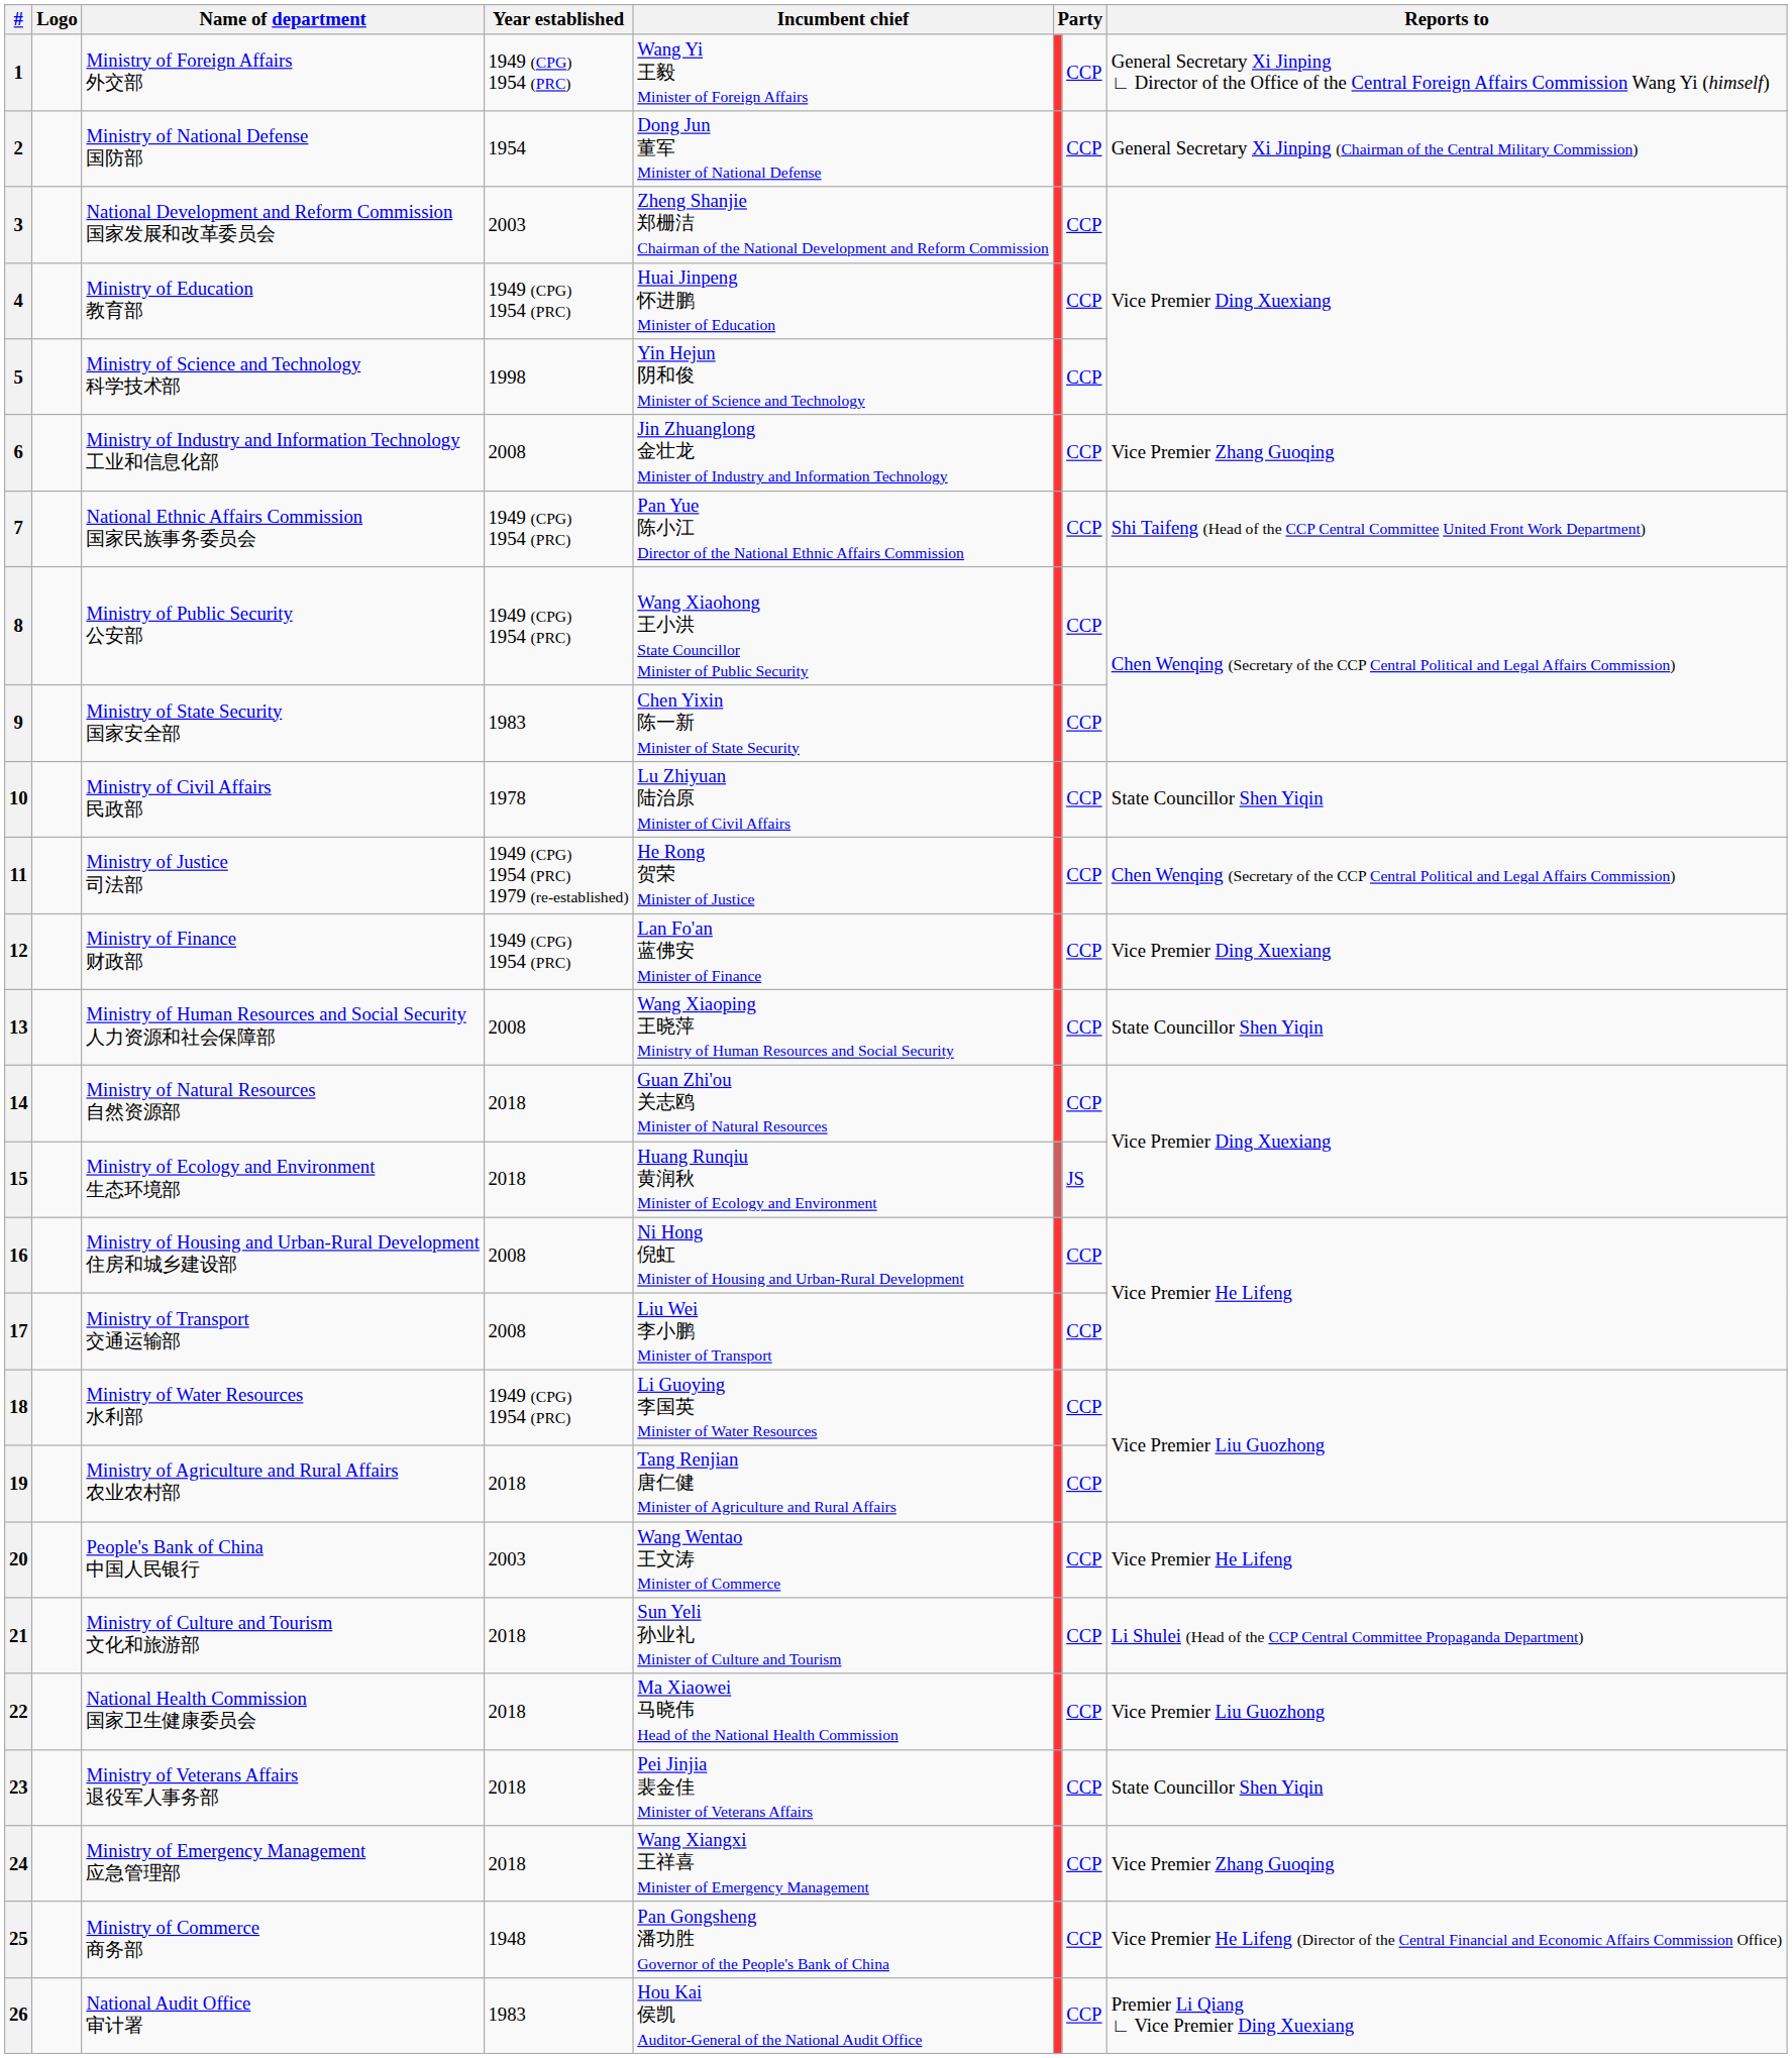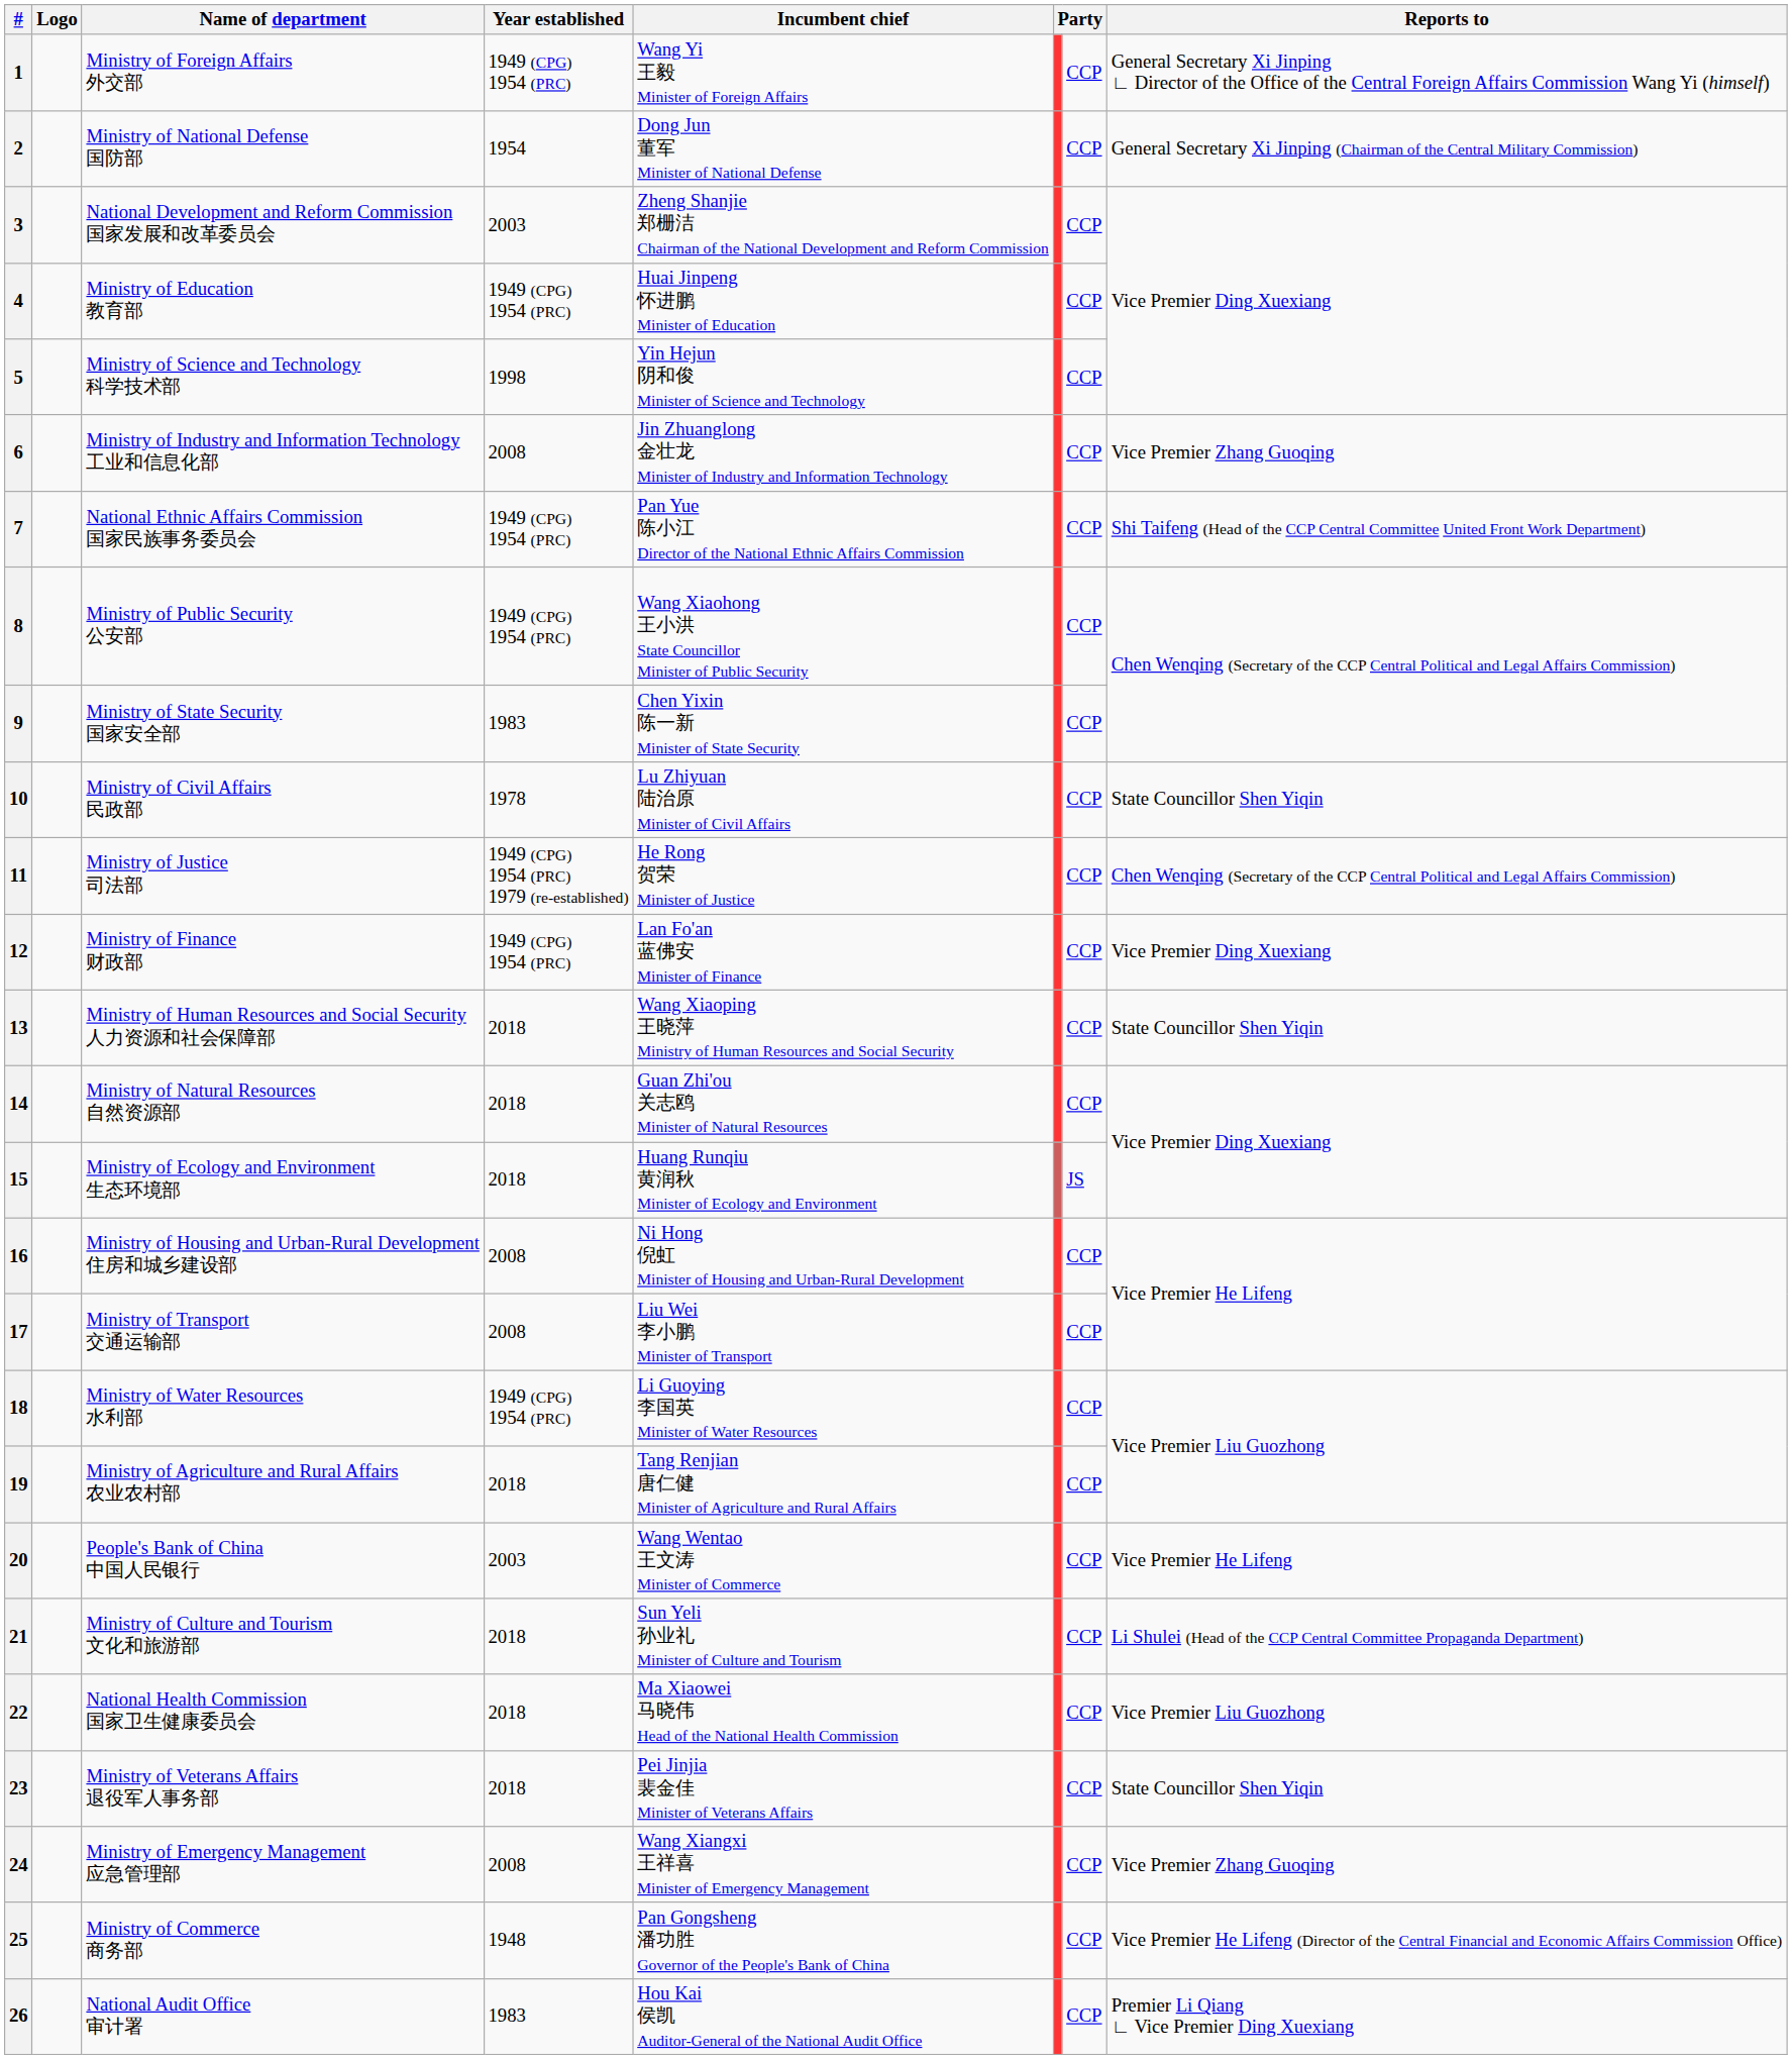 <table class="wikitable sortable">
 <tr>
 <th><a href='#'>#</a></th>
 <th>Logo</th>
 <th>Name of <a href='#'>department</a></th>
 <th>Year established</th>
 <th>Incumbent chief</th>
 <th colspan="2">Party</th>
 <th>Reports to</th>
 </tr>
 <tr>
 <th>1</th>
 <td style="text-align:center;"></td>
 <td><a href='#'>Ministry of Foreign Affairs</a><br>外交部</td>
 <td>1949 <small>(<a href='#'>CPG</a>)</small><br>1954 <small>(<a href='#'>PRC</a>)</small></td>
 <td><a href='#'>Wang Yi</a><br>王毅<br><small><a href='#'>Minister of Foreign Affairs</a></small></td>
 <td style="background:#FF3333;"></td>
 <td><a href='#'>CCP</a></td>
 <td>General Secretary <a href='#'>Xi Jinping</a><br>∟ Director of the Office of the <a href='#'>Central Foreign Affairs Commission</a> Wang Yi (<em>himself</em>)</td>
 </tr>
 <tr>
 <th>2</th>
 <td style="text-align:center;"></td>
 <td><a href='#'>Ministry of National Defense</a><br>国防部</td>
 <td>1954</td>
 <td><a href='#'>Dong Jun</a><br>董军<br><small><a href='#'>Minister of National Defense</a></small></td>
 <td style="background:#FF3333;"></td>
 <td><a href='#'>CCP</a></td>
 <td>General Secretary <a href='#'>Xi Jinping</a> <small>(<a href='#'>Chairman of the Central Military Commission</a>)</small></td>
 </tr>
 <tr>
 <th>3</th>
 <td style="text-align:center;"></td>
 <td><a href='#'>National Development and Reform Commission</a><br>国家发展和改革委员会</td>
 <td>2003</td>
 <td><a href='#'>Zheng Shanjie</a><br>郑栅洁<br><small><a href='#'>Chairman of the National Development and Reform Commission</a></small></td>
 <td style="background:#FF3333;"></td>
 <td><a href='#'>CCP</a></td>
 <td rowspan="3">Vice Premier <a href='#'>Ding Xuexiang</a></td>
 </tr>
 <tr>
 <th>4</th>
 <td style="text-align:center;"></td>
 <td><a href='#'>Ministry of Education</a><br>教育部</td>
 <td>1949 <small>(CPG)</small><br>1954 <small>(PRC)</small></td>
 <td><a href='#'>Huai Jinpeng</a><br>怀进鹏<br><small><a href='#'>Minister of Education</a></small></td>
 <td style="background:#FF3333;"></td>
 <td><a href='#'>CCP</a></td>
 </tr>
 <tr>
 <th>5</th>
 <td style="text-align:center;"></td>
 <td><a href='#'>Ministry of Science and Technology</a><br>科学技术部</td>
 <td>1998</td>
 <td><a href='#'>Yin Hejun</a><br>阴和俊<br><small><a href='#'>Minister of Science and Technology</a></small></td>
 <td style="background:#FF3333;"></td>
 <td><a href='#'>CCP</a></td>
 </tr>
 <tr>
 <th>6</th>
 <td style="text-align:center;"></td>
 <td><a href='#'>Ministry of Industry and Information Technology</a><br>工业和信息化部</td>
 <td>2008</td>
 <td><a href='#'>Jin Zhuanglong</a><br>金壮龙<br><small><a href='#'>Minister of Industry and Information Technology</a></small></td>
 <td style="background:#FF3333;"></td>
 <td><a href='#'>CCP</a></td>
 <td>Vice Premier <a href='#'>Zhang Guoqing</a></td>
 </tr>
 <tr>
 <th>7</th>
 <td style="text-align:center;"></td>
 <td><a href='#'>National Ethnic Affairs Commission</a><br>国家民族事务委员会</td>
 <td>1949 <small>(CPG)</small><br>1954 <small>(PRC)</small></td>
 <td><a href='#'>Pan Yue</a><br>陈小江<br><small><a href='#'>Director of the National Ethnic Affairs Commission</a></small></td>
 <td style="background:#FF3333;"></td>
 <td><a href='#'>CCP</a></td>
 <td><a href='#'>Shi Taifeng</a> <small>(Head of the <a href='#'>CCP Central Committee</a> <a href='#'>United Front Work Department</a>)</small></td>
 </tr>
 <tr>
 <th>8</th>
 <td style="text-align:center;"></td>
 <td><a href='#'>Ministry of Public Security</a> <br>公安部</td>
 <td>1949 <small>(CPG)</small><br>1954 <small>(PRC)</small></td>
 <td><small></small><br><a href='#'>Wang Xiaohong</a><br>王小洪<br><small><a href='#'>State Councillor</a></small><br><small><a href='#'>Minister of Public Security</a></small></td>
 <td style="background:#FF3333;"></td>
 <td><a href='#'>CCP</a></td>
 <td rowspan="2"><a href='#'>Chen Wenqing</a> <small>(Secretary of the CCP <a href='#'>Central Political and Legal Affairs Commission</a>)</small></td>
 </tr>
 <tr>
 <th>9</th>
 <td style="text-align:center;"></td>
 <td><a href='#'>Ministry of State Security</a><br>国家安全部</td>
 <td>1983</td>
 <td><a href='#'>Chen Yixin</a><br>陈一新<br><small><a href='#'>Minister of State Security</a></small></td>
 <td style="background:#FF3333;"></td>
 <td><a href='#'>CCP</a></td>
 </tr>
 <tr>
 <th>10</th>
 <td style="text-align:center;"></td>
 <td><a href='#'>Ministry of Civil Affairs</a><br>民政部</td>
 <td>1978</td>
 <td><a href='#'>Lu Zhiyuan</a><br>陆治原<br><small><a href='#'>Minister of Civil Affairs</a></small></td>
 <td style="background:#FF3333;"></td>
 <td><a href='#'>CCP</a></td>
 <td>State Councillor <a href='#'>Shen Yiqin</a></td>
 </tr>
 <tr>
 <th>11</th>
 <td style="text-align:center;"></td>
 <td><a href='#'>Ministry of Justice</a><br>司法部</td>
 <td>1949 <small>(CPG)<br></small>1954 <small>(PRC)</small><br>1979 <small>(re-established)</small></td>
 <td><a href='#'>He Rong</a><br>贺荣<br><small><a href='#'>Minister of Justice</a></small></td>
 <td style="background:#FF3333;"></td>
 <td><a href='#'>CCP</a></td>
 <td><a href='#'>Chen Wenqing</a> <small>(Secretary of the CCP <a href='#'>Central Political and Legal Affairs Commission</a>)</small></td>
 </tr>
 <tr>
 <th>12</th>
 <td style="text-align:center;"></td>
 <td><a href='#'>Ministry of Finance</a><br>财政部</td>
 <td>1949 <small>(CPG)</small><br>1954 <small>(PRC)</small></td>
 <td><a href='#'>Lan Fo'an</a><br>蓝佛安<br><small><a href='#'>Minister of Finance</a></small></td>
 <td style="background:#FF3333;"></td>
 <td><a href='#'>CCP</a></td>
 <td>Vice Premier <a href='#'>Ding Xuexiang</a></td>
 </tr>
 <tr>
 <th>13</th>
 <td style="text-align:center;"></td>
 <td><a href='#'>Ministry of Human Resources and Social Security</a><br>人力资源和社会保障部</td>
-<td>2008</td>
+<td>2018</td>
 <td><a href='#'>Wang Xiaoping</a><br>王晓萍<br><small><a href='#'>Ministry of Human Resources and Social Security</a></small></td>
 <td style="background:#FF3333;"></td>
 <td><a href='#'>CCP</a></td>
 <td>State Councillor <a href='#'>Shen Yiqin</a></td>
 </tr>
 <tr>
 <th>14</th>
 <td style="text-align:center;"></td>
 <td><a href='#'>Ministry of Natural Resources</a><br>自然资源部</td>
 <td>2018</td>
 <td><a href='#'>Guan Zhi'ou</a><br>关志鸥<br><small><a href='#'>Minister of Natural Resources</a></small></td>
 <td style="background:#FF3333;"></td>
 <td><a href='#'>CCP</a></td>
 <td rowspan="2">Vice Premier <a href='#'>Ding Xuexiang</a></td>
 </tr>
 <tr>
 <th>15</th>
 <td style="text-align:center;"></td>
 <td><a href='#'>Ministry of Ecology and Environment</a><br>生态环境部</td>
 <td>2018</td>
 <td><a href='#'>Huang Runqiu</a><br>黄润秋<br><small><a href='#'>Minister of Ecology and Environment</a></small></td>
 <td style="background:#cd5c5c;"></td>
 <td><a href='#'>JS</a></td>
 </tr>
 <tr>
 <th>16</th>
 <td style="text-align:center;"></td>
 <td><a href='#'>Ministry of Housing and Urban-Rural Development</a><br>住房和城乡建设部</td>
 <td>2008</td>
 <td><a href='#'>Ni Hong</a><br>倪虹<br><small><a href='#'>Minister of Housing and Urban-Rural Development</a></small></td>
 <td style="background:#FF3333;"></td>
 <td><a href='#'>CCP</a></td>
 <td rowspan="2">Vice Premier <a href='#'>He Lifeng</a></td>
 </tr>
 <tr>
 <th>17</th>
 <td style="text-align:center;"></td>
 <td><a href='#'>Ministry of Transport</a><br>交通运输部</td>
 <td>2008</td>
 <td><a href='#'>Liu Wei</a><br>李小鹏<br><small><a href='#'>Minister of Transport</a></small></td>
 <td style="background:#FF3333;"></td>
 <td><a href='#'>CCP</a></td>
 </tr>
 <tr>
 <th>18</th>
 <td style="text-align:center;"></td>
 <td><a href='#'>Ministry of Water Resources</a><br>水利部</td>
 <td>1949 <small>(CPG)</small><br>1954 <small>(PRC)</small></td>
 <td><a href='#'>Li Guoying</a><br>李国英<br><small><a href='#'>Minister of Water Resources</a></small></td>
 <td style="background:#FF3333;"></td>
 <td><a href='#'>CCP</a></td>
 <td rowspan="2">Vice Premier <a href='#'>Liu Guozhong</a></td>
 </tr>
 <tr>
 <th>19</th>
 <td style="text-align:center;"></td>
 <td><a href='#'>Ministry of Agriculture and Rural Affairs</a><br>农业农村部</td>
 <td>2018</td>
 <td><a href='#'>Tang Renjian</a><br>唐仁健<br><small><a href='#'>Minister of Agriculture and Rural Affairs</a></small></td>
 <td style="background:#FF3333;"></td>
 <td><a href='#'>CCP</a></td>
 </tr>
 <tr>
 <th>20</th>
 <td style="text-align:center;"></td>
 <td><a href='#'>People's Bank of China</a> <br>中国人民银行</td>
 <td>2003</td>
 <td><a href='#'>Wang Wentao</a><br>王文涛<br><small><a href='#'>Minister of Commerce</a></small></td>
 <td style="background:#FF3333;"></td>
 <td><a href='#'>CCP</a></td>
 <td>Vice Premier <a href='#'>He Lifeng</a></td>
 </tr>
 <tr>
 <th>21</th>
 <td style="text-align:center;"></td>
 <td><a href='#'>Ministry of Culture and Tourism</a><br>文化和旅游部</td>
 <td>2018</td>
 <td><a href='#'>Sun Yeli</a><br>孙业礼<br><small><a href='#'>Minister of Culture and Tourism</a></small></td>
 <td style="background:#FF3333;"></td>
 <td><a href='#'>CCP</a></td>
 <td><a href='#'>Li Shulei</a> <small>(Head of the <a href='#'>CCP Central Committee Propaganda Department</a>)</small></td>
 </tr>
 <tr>
 <th>22</th>
 <td style="text-align:center;"></td>
 <td><a href='#'>National Health Commission</a><br>国家卫生健康委员会</td>
 <td>2018</td>
 <td><a href='#'>Ma Xiaowei</a><br>马晓伟<br><small><a href='#'>Head of the National Health Commission</a></small></td>
 <td style="background:#FF3333;"></td>
 <td><a href='#'>CCP</a></td>
 <td>Vice Premier <a href='#'>Liu Guozhong</a></td>
 </tr>
 <tr>
 <th>23</th>
 <td style="text-align:center;"></td>
 <td><a href='#'>Ministry of Veterans Affairs</a><br>退役军人事务部</td>
 <td>2018</td>
 <td><a href='#'>Pei Jinjia</a><br>裴金佳<br><small><a href='#'>Minister of Veterans Affairs</a></small></td>
 <td style="background:#FF3333;"></td>
 <td><a href='#'>CCP</a></td>
 <td>State Councillor <a href='#'>Shen Yiqin</a></td>
 </tr>
 <tr>
 <th>24</th>
 <td style="text-align:center;"></td>
 <td><a href='#'>Ministry of Emergency Management</a><br>应急管理部</td>
-<td>2018</td>
+<td>2008</td>
 <td><a href='#'>Wang Xiangxi</a><br>王祥喜<br><small><a href='#'>Minister of Emergency Management</a></small></td>
 <td style="background:#FF3333;"></td>
 <td><a href='#'>CCP</a></td>
 <td>Vice Premier <a href='#'>Zhang Guoqing</a></td>
 </tr>
 <tr>
 <th>25</th>
 <td style="text-align:center;"></td>
 <td><a href='#'>Ministry of Commerce</a><br>商务部</td>
 <td>1948</td>
 <td><a href='#'>Pan Gongsheng</a><br>潘功胜<br><small><a href='#'>Governor of the People's Bank of China</a></small></td>
 <td style="background:#FF3333;"></td>
 <td><a href='#'>CCP</a></td>
 <td>Vice Premier <a href='#'>He Lifeng</a> <small>(Director of the <a href='#'>Central Financial and Economic Affairs Commission</a> Office)</small></td>
 </tr>
 <tr>
 <th>26</th>
 <td style="text-align:center;"></td>
 <td><a href='#'>National Audit Office</a><br>审计署</td>
 <td>1983</td>
 <td><a href='#'>Hou Kai</a><br>侯凯<br><small><a href='#'>Auditor-General of the National Audit Office</a></small></td>
 <td style="background:#FF3333;"></td>
 <td><a href='#'>CCP</a></td>
 <td>Premier <a href='#'>Li Qiang</a><br>∟ Vice Premier <a href='#'>Ding Xuexiang</a></td>
 </tr>
 </table>
